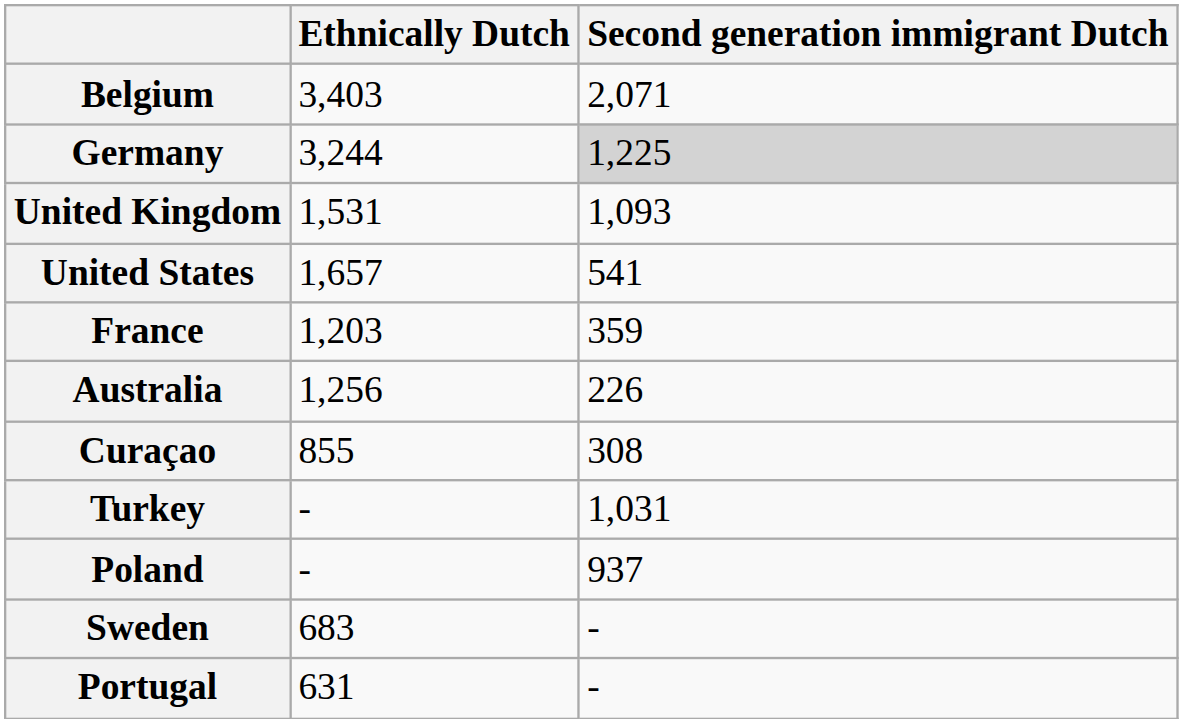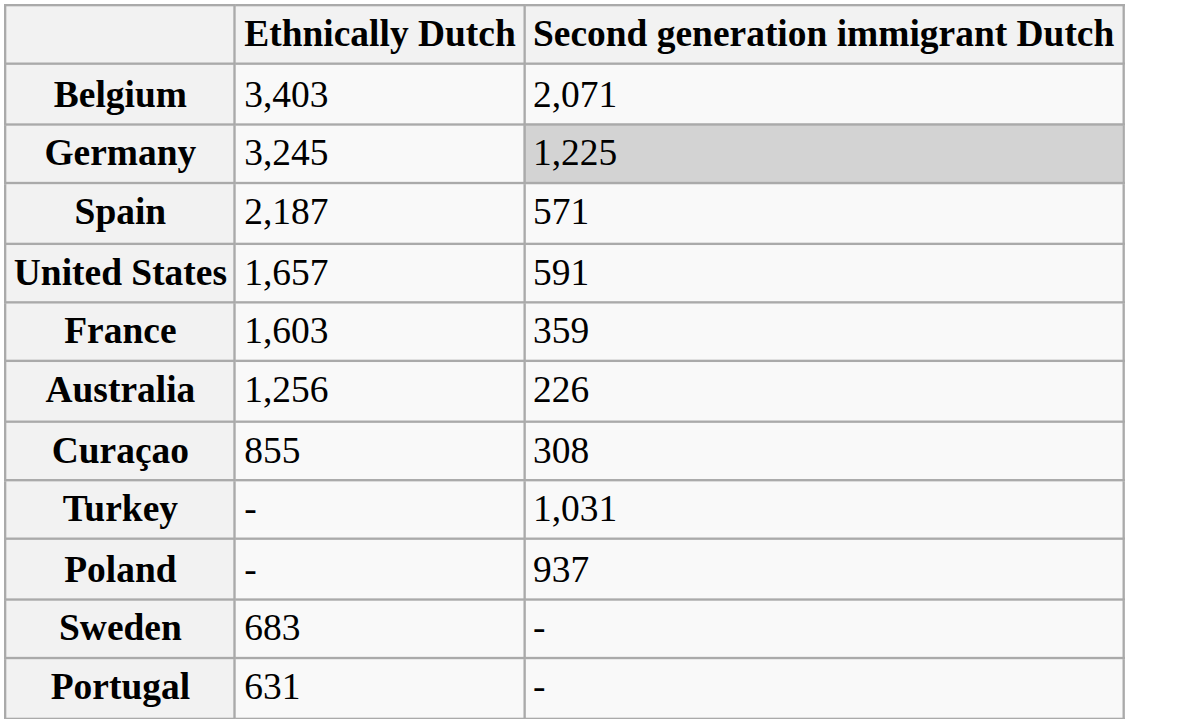 <table class="wikitable">
 <tr>
 <th></th>
 <th>Ethnically Dutch</th>
 <th>Second generation immigrant Dutch</th>
 </tr>
 <tr>
 <th>Belgium</th>
 <td>3,403</td>
 <td>2,071</td>
 </tr>
 <tr>
 <th>Germany</th>
-<td>3,244</td>
+<td>3,245</td>
 <td style="background: lightgrey;">1,225</td>
 </tr>
 <tr>
-<th>United Kingdom</th>
-<td>1,531</td>
-<td>1,093</td>
+<th>Spain</th>
+<td>2,187</td>
+<td>571</td>
 </tr>
 <tr>
 <th>United States</th>
 <td>1,657</td>
-<td>541</td>
+<td>591</td>
 </tr>
 <tr>
 <th>France</th>
-<td>1,203</td>
+<td>1,603</td>
 <td>359</td>
 </tr>
 <tr>
 <th>Australia</th>
 <td>1,256</td>
 <td>226</td>
 </tr>
 <tr>
 <th>Curaçao</th>
 <td>855</td>
 <td>308</td>
 </tr>
 <tr>
 <th>Turkey</th>
 <td>-</td>
 <td>1,031</td>
 </tr>
 <tr>
 <th>Poland</th>
 <td>-</td>
 <td>937</td>
 </tr>
 <tr>
 <th>Sweden</th>
 <td>683</td>
 <td>-</td>
 </tr>
 <tr>
 <th>Portugal</th>
 <td>631</td>
 <td>-</td>
 </tr>
 </table>
